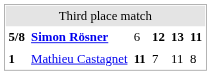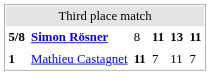 <table cellspacing="1" cellpadding="3" style="border:1px solid #aaa; font-size:90%;">
 <tr style="background:#e4e4e4;">
 <td colspan="6" style="text-align:center;">Third place match</td>
 </tr>
 <tr>
 <td><strong>5/8</strong></td>
 <td> <strong><a href='#'>Simon Rösner</a></strong></td>
-<td>6</td>
-<td><strong>12</strong></td>
+<td>8</td>
+<td><strong>11</strong></td>
 <td><strong>13</strong></td>
 <td><strong>11</strong></td>
 </tr>
 <tr>
 <td><strong>1</strong></td>
 <td> <a href='#'>Mathieu Castagnet</a></td>
 <td><strong>11</strong></td>
 <td>7</td>
 <td>11</td>
-<td>8</td>
+<td>7</td>
 </tr>
 </table>
